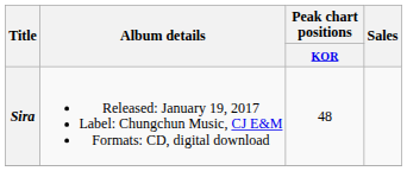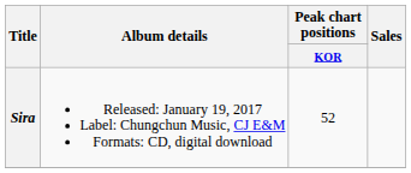 <table class="wikitable plainrowheaders" style="text-align:center;">
 <tr>
 <th scope="col" rowspan="2">Title</th>
 <th scope="col" rowspan="2">Album details</th>
 <th scope="col" colspan="1" style="width:5em;">Peak chart positions</th>
 <th scope="col" rowspan="2">Sales</th>
 </tr>
 <tr>
 <th><small><a href='#'>KOR</a></small><br></th>
 </tr>
 <tr>
 <th scope="row"><em>Sira</em></th>
 <td><br><ul><li>Released: January 19, 2017</li><li>Label: Chungchun Music, <a href='#'>CJ E&M</a></li><li>Formats: CD, digital download</li></ul></td>
-<td>48</td>
+<td>52</td>
 <td></td>
 </tr>
 <tr>
 </tr>
 </table>
